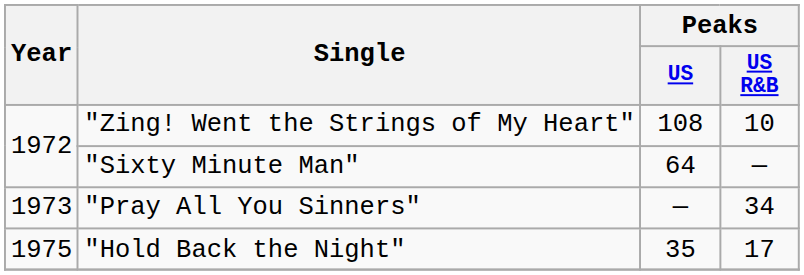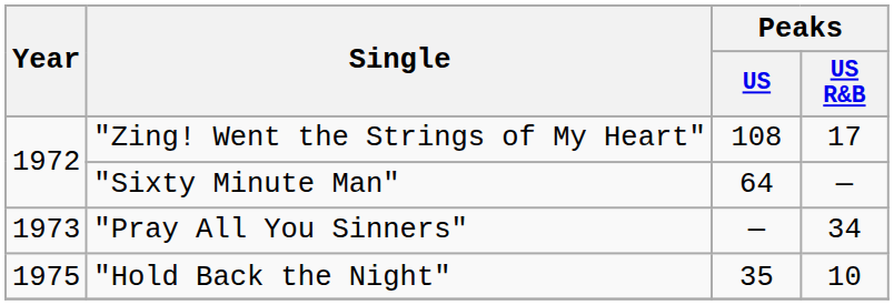 <table class="wikitable" style="text-align:center;">
 <tr>
 <th rowspan="2">Year</th>
 <th rowspan="2">Single</th>
 <th colspan="2">Peaks</th>
 </tr>
 <tr style="font-size:smaller;">
 <th width="35"><a href='#'>US</a><br></th>
 <th width="35"><a href='#'>US<br>R&B</a><br></th>
 </tr>
 <tr>
 <td rowspan="2">1972</td>
 <td align="left">"Zing! Went the Strings of My Heart"</td>
 <td>108</td>
-<td>10</td>
+<td>17</td>
 </tr>
 <tr>
 <td align="left">"Sixty Minute Man"</td>
 <td>64</td>
 <td>—</td>
 </tr>
 <tr>
 <td rowspan="1">1973</td>
 <td align="left">"Pray All You Sinners"</td>
 <td>—</td>
 <td>34</td>
 </tr>
 <tr>
 <td rowspan="1">1975</td>
 <td align="left">"Hold Back the Night"</td>
 <td>35</td>
-<td>17</td>
+<td>10</td>
 </tr>
 <tr>
 </tr>
 </table>
